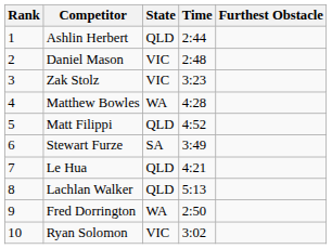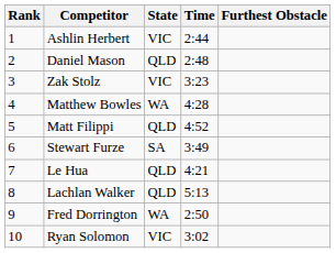 <table class="wikitable sortable mw-collapsible">
 <tr>
 <th>Rank</th>
 <th>Competitor</th>
 <th>State</th>
 <th>Time</th>
 <th>Furthest Obstacle</th>
 </tr>
 <tr>
 <td>1</td>
 <td>Ashlin Herbert</td>
-<td>QLD</td>
+<td>VIC</td>
 <td>2:44</td>
 <td></td>
 </tr>
 <tr>
 <td>2</td>
 <td>Daniel Mason</td>
-<td>VIC</td>
+<td>QLD</td>
 <td>2:48</td>
 <td></td>
 </tr>
 <tr>
 <td>3</td>
 <td>Zak Stolz</td>
 <td>VIC</td>
 <td>3:23</td>
 <td></td>
 </tr>
 <tr>
 <td>4</td>
 <td>Matthew Bowles</td>
 <td>WA</td>
 <td>4:28</td>
 <td></td>
 </tr>
 <tr>
 <td>5</td>
 <td>Matt Filippi</td>
 <td>QLD</td>
 <td>4:52</td>
 <td></td>
 </tr>
 <tr>
 <td>6</td>
 <td>Stewart Furze</td>
 <td>SA</td>
 <td>3:49</td>
 <td></td>
 </tr>
 <tr>
 <td>7</td>
 <td>Le Hua</td>
 <td>QLD</td>
 <td>4:21</td>
 <td></td>
 </tr>
 <tr>
 <td>8</td>
 <td>Lachlan Walker</td>
 <td>QLD</td>
 <td>5:13</td>
 <td></td>
 </tr>
 <tr>
 <td>9</td>
 <td>Fred Dorrington</td>
 <td>WA</td>
 <td>2:50</td>
 <td></td>
 </tr>
 <tr>
 <td>10</td>
 <td>Ryan Solomon</td>
 <td>VIC</td>
 <td>3:02</td>
 <td></td>
 </tr>
 </table>
